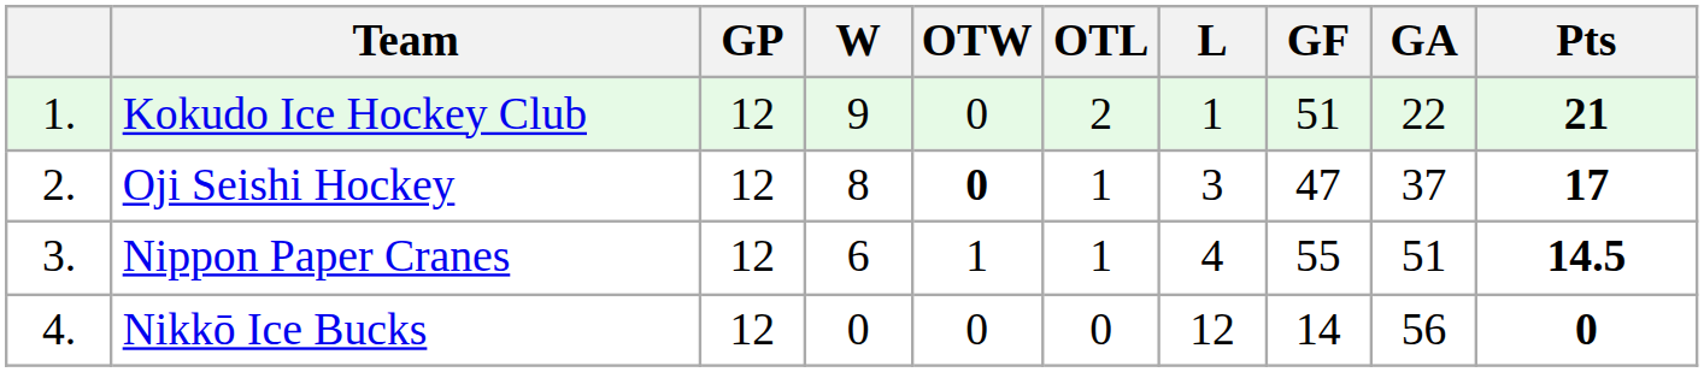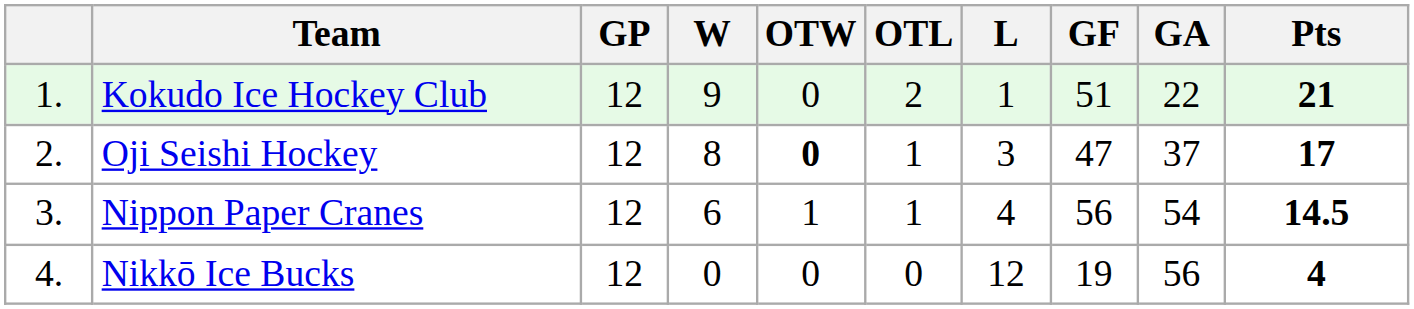 <table class="wikitable">
 <tr>
 <th width="30"></th>
 <th width="200">Team</th>
 <th width="30">GP</th>
 <th width="30">W</th>
 <th width="30">OTW</th>
 <th width="30">OTL</th>
 <th width="30">L</th>
 <th width="30">GF</th>
 <th width="30">GA</th>
 <th width="70">Pts</th>
 </tr>
 <tr bgcolor="#e6fae6" align="center">
 <td>1.</td>
 <td align="left"><a href='#'>Kokudo Ice Hockey Club</a></td>
 <td>12</td>
 <td>9</td>
 <td>0</td>
 <td>2</td>
 <td>1</td>
 <td>51</td>
 <td>22</td>
 <td><strong>21</strong></td>
 </tr>
 <tr bgcolor="#FFFFFF" align="center">
 <td>2.</td>
 <td align="left"><a href='#'>Oji Seishi Hockey</a></td>
 <td>12</td>
 <td>8</td>
 <td><strong>0</strong></td>
 <td>1</td>
 <td>3</td>
 <td>47</td>
 <td>37</td>
 <td><strong>17</strong></td>
 </tr>
 <tr bgcolor="#FFFFFF" align="center">
 <td>3.</td>
 <td align="left"><a href='#'>Nippon Paper Cranes</a></td>
 <td>12</td>
 <td>6</td>
 <td>1</td>
 <td>1</td>
 <td>4</td>
-<td>55</td>
-<td>51</td>
+<td>56</td>
+<td>54</td>
 <td><strong>14.5</strong></td>
 </tr>
 <tr bgcolor="#FFFFFF" align="center">
 <td>4.</td>
 <td align="left"><a href='#'>Nikkō Ice Bucks</a></td>
 <td>12</td>
 <td>0</td>
 <td>0</td>
 <td>0</td>
 <td>12</td>
-<td>14</td>
+<td>19</td>
 <td>56</td>
-<td><strong>0</strong></td>
+<td><strong>4</strong></td>
 </tr>
 </table>
